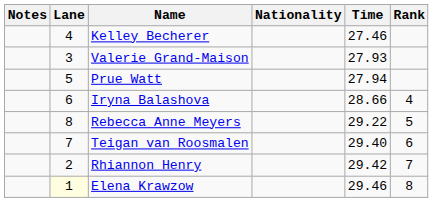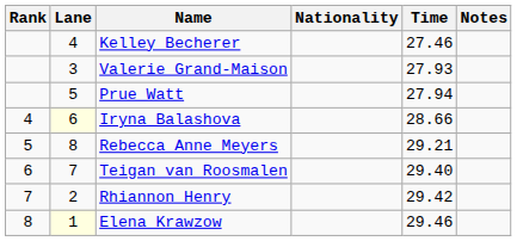 <table class="wikitable">
 <tr>
-<th>Notes</th>
+<th>Rank</th>
 <th>Lane</th>
 <th>Name</th>
 <th>Nationality</th>
 <th>Time</th>
-<th>Rank</th>
+<th>Notes</th>
 </tr>
 <tr>
-<td align=center><strong></strong></td>
+<td align=center></td>
 <td align=center>4</td>
 <td><a href='#'>Kelley Becherer</a></td>
 <td></td>
 <td align=center>27.46</td>
-<td align=center></td>
+<td align=center><strong></strong></td>
 </tr>
 <tr>
 <td align=center></td>
 <td align=center>3</td>
 <td><a href='#'>Valerie Grand-Maison</a></td>
 <td></td>
 <td align=center>27.93</td>
 <td align=center></td>
 </tr>
 <tr>
 <td align=center></td>
 <td align=center>5</td>
 <td><a href='#'>Prue Watt</a></td>
 <td></td>
 <td align=center>27.94</td>
 <td align=center></td>
 </tr>
 <tr>
-<td align=center></td>
-<td align=center>6</td>
+<td align=center>4</td>
+<td align=center style="background: lightyellow;">6</td>
 <td><a href='#'>Iryna Balashova</a></td>
 <td></td>
 <td align=center>28.66</td>
-<td align=center>4</td>
+<td align=center></td>
 </tr>
 <tr>
-<td align=center></td>
+<td align=center>5</td>
 <td align=center>8</td>
 <td><a href='#'>Rebecca Anne Meyers</a></td>
 <td></td>
-<td align=center>29.22</td>
-<td align=center>5</td>
+<td align=center>29.21</td>
+<td align=center></td>
 </tr>
 <tr>
-<td align=center></td>
+<td align=center>6</td>
 <td align=center>7</td>
 <td><a href='#'>Teigan van Roosmalen</a></td>
 <td></td>
 <td align=center>29.40</td>
-<td align=center>6</td>
+<td align=center></td>
 </tr>
 <tr>
-<td align=center></td>
+<td align=center>7</td>
 <td align=center>2</td>
 <td><a href='#'>Rhiannon Henry</a></td>
 <td></td>
 <td align=center>29.42</td>
-<td align=center>7</td>
+<td align=center></td>
 </tr>
 <tr>
-<td align=center></td>
+<td align=center>8</td>
 <td align=center style="background: lightyellow;">1</td>
 <td><a href='#'>Elena Krawzow</a></td>
 <td></td>
 <td align=center>29.46</td>
-<td align=center>8</td>
+<td align=center></td>
 </tr>
 </table>
